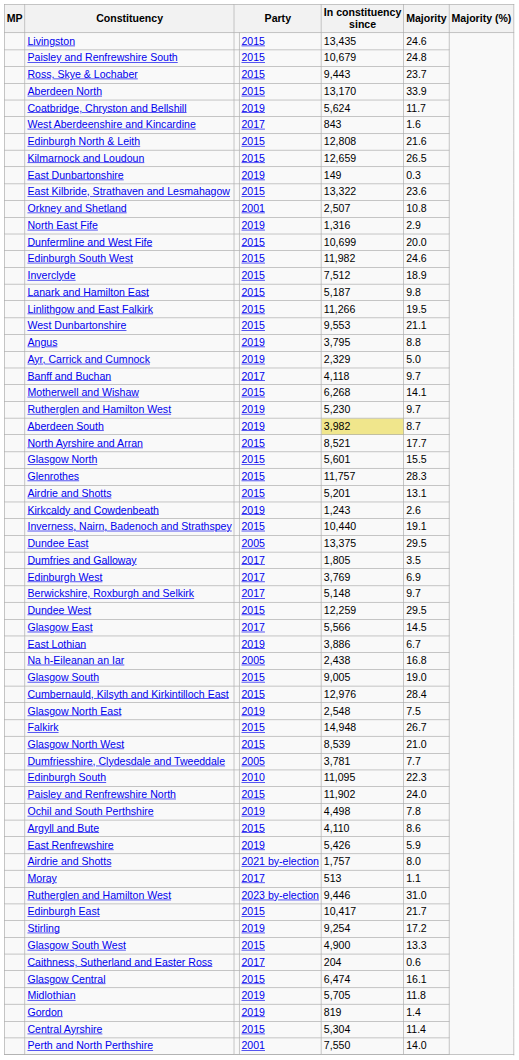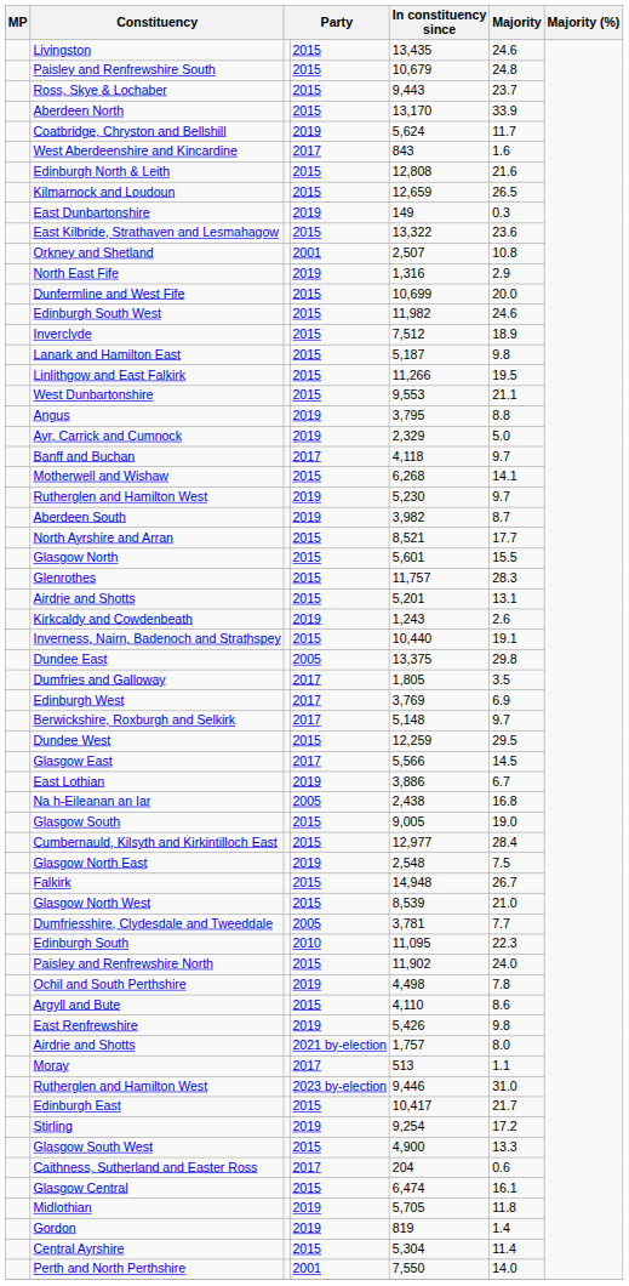 <table class="wikitable sortable">
 <tr>
 <th>MP</th>
 <th>Constituency</th>
 <th colspan="2">Party</th>
 <th>In constituency<br>since</th>
 <th>Majority</th>
 <th>Majority (%)</th>
 </tr>
 <tr>
 <td></td>
 <td><a href='#'>Livingston</a></td>
 <td></td>
 <td><a href='#'>2015</a></td>
 <td>13,435</td>
 <td>24.6</td>
 </tr>
 <tr>
 <td></td>
 <td><a href='#'>Paisley and Renfrewshire South</a></td>
 <td></td>
 <td><a href='#'>2015</a></td>
 <td>10,679</td>
 <td>24.8</td>
 </tr>
 <tr>
 <td></td>
 <td><a href='#'>Ross, Skye & Lochaber</a></td>
 <td></td>
 <td><a href='#'>2015</a></td>
 <td>9,443</td>
 <td>23.7</td>
 </tr>
 <tr>
 <td></td>
 <td><a href='#'>Aberdeen North</a></td>
 <td></td>
 <td><a href='#'>2015</a></td>
 <td>13,170</td>
 <td>33.9</td>
 </tr>
 <tr>
 <td></td>
 <td><a href='#'>Coatbridge, Chryston and Bellshill</a></td>
 <td></td>
 <td><a href='#'>2019</a></td>
 <td>5,624</td>
 <td>11.7</td>
 </tr>
 <tr>
 <td></td>
 <td><a href='#'>West Aberdeenshire and Kincardine</a></td>
 <td></td>
 <td><a href='#'>2017</a></td>
 <td>843</td>
 <td>1.6</td>
 </tr>
 <tr>
 <td></td>
 <td><a href='#'>Edinburgh North & Leith</a></td>
 <td></td>
 <td><a href='#'>2015</a></td>
 <td>12,808</td>
 <td>21.6</td>
 </tr>
 <tr>
 <td></td>
 <td><a href='#'>Kilmarnock and Loudoun</a></td>
 <td></td>
 <td><a href='#'>2015</a></td>
 <td>12,659</td>
 <td>26.5</td>
 </tr>
 <tr>
 <td></td>
 <td><a href='#'>East Dunbartonshire</a></td>
 <td></td>
 <td><a href='#'>2019</a></td>
 <td>149</td>
 <td>0.3</td>
 </tr>
 <tr>
 <td></td>
 <td><a href='#'>East Kilbride, Strathaven and Lesmahagow</a></td>
 <td></td>
 <td><a href='#'>2015</a></td>
 <td>13,322</td>
 <td>23.6</td>
 </tr>
 <tr>
 <td></td>
 <td><a href='#'>Orkney and Shetland</a></td>
 <td></td>
 <td><a href='#'>2001</a></td>
 <td>2,507</td>
 <td>10.8</td>
 </tr>
 <tr>
 <td></td>
 <td><a href='#'>North East Fife</a></td>
 <td></td>
 <td><a href='#'>2019</a></td>
 <td>1,316</td>
 <td>2.9</td>
 </tr>
 <tr>
 <td></td>
 <td><a href='#'>Dunfermline and West Fife</a></td>
 <td></td>
 <td><a href='#'>2015</a></td>
 <td>10,699</td>
 <td>20.0</td>
 </tr>
 <tr>
 <td></td>
 <td><a href='#'>Edinburgh South West</a></td>
 <td></td>
 <td><a href='#'>2015</a></td>
 <td>11,982</td>
 <td>24.6</td>
 </tr>
 <tr>
 <td></td>
 <td><a href='#'>Inverclyde</a></td>
 <td></td>
 <td><a href='#'>2015</a></td>
 <td>7,512</td>
 <td>18.9</td>
 </tr>
 <tr>
 <td></td>
 <td><a href='#'>Lanark and Hamilton East</a></td>
 <td></td>
 <td><a href='#'>2015</a></td>
 <td>5,187</td>
 <td>9.8</td>
 </tr>
 <tr>
 <td></td>
 <td><a href='#'>Linlithgow and East Falkirk</a></td>
 <td></td>
 <td><a href='#'>2015</a></td>
 <td>11,266</td>
 <td>19.5</td>
 </tr>
 <tr>
 <td></td>
 <td><a href='#'>West Dunbartonshire</a></td>
 <td></td>
 <td><a href='#'>2015</a></td>
 <td>9,553</td>
 <td>21.1</td>
 </tr>
 <tr>
 <td></td>
 <td><a href='#'>Angus</a></td>
 <td></td>
 <td><a href='#'>2019</a></td>
 <td>3,795</td>
 <td>8.8</td>
 </tr>
 <tr>
 <td></td>
 <td><a href='#'>Ayr, Carrick and Cumnock</a></td>
 <td></td>
 <td><a href='#'>2019</a></td>
 <td>2,329</td>
 <td>5.0</td>
 </tr>
 <tr>
 <td></td>
 <td><a href='#'>Banff and Buchan</a></td>
 <td></td>
 <td><a href='#'>2017</a></td>
 <td>4,118</td>
 <td>9.7</td>
 </tr>
 <tr>
 <td></td>
 <td><a href='#'>Motherwell and Wishaw</a></td>
 <td></td>
 <td><a href='#'>2015</a></td>
 <td>6,268</td>
 <td>14.1</td>
 </tr>
 <tr>
 <td><em></em></td>
 <td><a href='#'>Rutherglen and Hamilton West</a></td>
 <td></td>
 <td><a href='#'>2019</a></td>
 <td>5,230</td>
 <td>9.7</td>
 </tr>
 <tr>
 <td></td>
 <td><a href='#'>Aberdeen South</a></td>
 <td></td>
 <td><a href='#'>2019</a></td>
-<td style="background: khaki;">3,982</td>
+<td>3,982</td>
 <td>8.7</td>
 </tr>
 <tr>
 <td></td>
 <td><a href='#'>North Ayrshire and Arran</a></td>
 <td></td>
 <td><a href='#'>2015</a></td>
 <td>8,521</td>
 <td>17.7</td>
 </tr>
 <tr>
 <td></td>
 <td><a href='#'>Glasgow North</a></td>
 <td></td>
 <td><a href='#'>2015</a></td>
 <td>5,601</td>
 <td>15.5</td>
 </tr>
 <tr>
 <td></td>
 <td><a href='#'>Glenrothes</a></td>
 <td></td>
 <td><a href='#'>2015</a></td>
 <td>11,757</td>
 <td>28.3</td>
 </tr>
 <tr>
 <td><em></em></td>
 <td><a href='#'>Airdrie and Shotts</a></td>
 <td></td>
 <td><a href='#'>2015</a></td>
 <td>5,201</td>
 <td>13.1</td>
 </tr>
 <tr>
 <td></td>
 <td><a href='#'>Kirkcaldy and Cowdenbeath</a></td>
 <td></td>
 <td><a href='#'>2019</a></td>
 <td>1,243</td>
 <td>2.6</td>
 </tr>
 <tr>
 <td></td>
 <td><a href='#'>Inverness, Nairn, Badenoch and Strathspey</a></td>
 <td></td>
 <td><a href='#'>2015</a></td>
 <td>10,440</td>
 <td>19.1</td>
 </tr>
 <tr>
 <td></td>
 <td><a href='#'>Dundee East</a></td>
 <td></td>
 <td><a href='#'>2005</a></td>
 <td>13,375</td>
-<td>29.5</td>
+<td>29.8</td>
 </tr>
 <tr>
 <td></td>
 <td><a href='#'>Dumfries and Galloway</a></td>
 <td></td>
 <td><a href='#'>2017</a></td>
 <td>1,805</td>
 <td>3.5</td>
 </tr>
 <tr>
 <td></td>
 <td><a href='#'>Edinburgh West</a></td>
 <td></td>
 <td><a href='#'>2017</a></td>
 <td>3,769</td>
 <td>6.9</td>
 </tr>
 <tr>
 <td></td>
 <td><a href='#'>Berwickshire, Roxburgh and Selkirk</a></td>
 <td></td>
 <td><a href='#'>2017</a></td>
 <td>5,148</td>
 <td>9.7</td>
 </tr>
 <tr>
 <td></td>
 <td><a href='#'>Dundee West</a></td>
 <td></td>
 <td><a href='#'>2015</a></td>
 <td>12,259</td>
 <td>29.5</td>
 </tr>
 <tr>
 <td></td>
 <td><a href='#'>Glasgow East</a></td>
 <td></td>
 <td><a href='#'>2017</a></td>
 <td>5,566</td>
 <td>14.5</td>
 </tr>
 <tr>
 <td></td>
 <td><a href='#'>East Lothian</a></td>
 <td></td>
 <td><a href='#'>2019</a></td>
 <td>3,886</td>
 <td>6.7</td>
 </tr>
 <tr>
 <td></td>
 <td><a href='#'>Na h-Eileanan an Iar</a></td>
 <td></td>
 <td><a href='#'>2005</a></td>
 <td>2,438</td>
 <td>16.8</td>
 </tr>
 <tr>
 <td></td>
 <td><a href='#'>Glasgow South</a></td>
 <td></td>
 <td><a href='#'>2015</a></td>
 <td>9,005</td>
 <td>19.0</td>
 </tr>
 <tr>
 <td></td>
 <td><a href='#'>Cumbernauld, Kilsyth and Kirkintilloch East</a></td>
 <td></td>
 <td><a href='#'>2015</a></td>
-<td>12,976</td>
+<td>12,977</td>
 <td>28.4</td>
 </tr>
 <tr>
 <td></td>
 <td><a href='#'>Glasgow North East</a></td>
 <td></td>
 <td><a href='#'>2019</a></td>
 <td>2,548</td>
 <td>7.5</td>
 </tr>
 <tr>
 <td></td>
 <td><a href='#'>Falkirk</a></td>
 <td></td>
 <td><a href='#'>2015</a></td>
 <td>14,948</td>
 <td>26.7</td>
 </tr>
 <tr>
 <td></td>
 <td><a href='#'>Glasgow North West</a></td>
 <td></td>
 <td><a href='#'>2015</a></td>
 <td>8,539</td>
 <td>21.0</td>
 </tr>
 <tr>
 <td></td>
 <td><a href='#'>Dumfriesshire, Clydesdale and Tweeddale</a></td>
 <td></td>
 <td><a href='#'>2005</a></td>
 <td>3,781</td>
 <td>7.7</td>
 </tr>
 <tr>
 <td></td>
 <td><a href='#'>Edinburgh South</a></td>
 <td></td>
 <td><a href='#'>2010</a></td>
 <td>11,095</td>
 <td>22.3</td>
 </tr>
 <tr>
 <td></td>
 <td><a href='#'>Paisley and Renfrewshire North</a></td>
 <td></td>
 <td><a href='#'>2015</a></td>
 <td>11,902</td>
 <td>24.0</td>
 </tr>
 <tr>
 <td></td>
 <td><a href='#'>Ochil and South Perthshire</a></td>
 <td></td>
 <td><a href='#'>2019</a></td>
 <td>4,498</td>
 <td>7.8</td>
 </tr>
 <tr>
 <td></td>
 <td><a href='#'>Argyll and Bute</a></td>
 <td></td>
 <td><a href='#'>2015</a></td>
 <td>4,110</td>
 <td>8.6</td>
 </tr>
 <tr>
 <td></td>
 <td><a href='#'>East Renfrewshire</a></td>
 <td></td>
 <td><a href='#'>2019</a></td>
 <td>5,426</td>
-<td>5.9</td>
+<td>9.8</td>
 </tr>
 <tr>
 <td></td>
 <td><a href='#'>Airdrie and Shotts</a></td>
 <td></td>
 <td><a href='#'>2021 by-election</a></td>
 <td>1,757</td>
 <td>8.0</td>
 </tr>
 <tr>
 <td></td>
 <td><a href='#'>Moray</a></td>
 <td></td>
 <td><a href='#'>2017</a></td>
 <td>513</td>
 <td>1.1</td>
 </tr>
 <tr>
 <td></td>
 <td><a href='#'>Rutherglen and Hamilton West</a></td>
 <td></td>
 <td><a href='#'>2023 by-election</a></td>
 <td>9,446</td>
 <td>31.0</td>
 </tr>
 <tr>
 <td></td>
 <td><a href='#'>Edinburgh East</a></td>
 <td></td>
 <td><a href='#'>2015</a></td>
 <td>10,417</td>
 <td>21.7</td>
 </tr>
 <tr>
 <td></td>
 <td><a href='#'>Stirling</a></td>
 <td></td>
 <td><a href='#'>2019</a></td>
 <td>9,254</td>
 <td>17.2</td>
 </tr>
 <tr>
 <td></td>
 <td><a href='#'>Glasgow South West</a></td>
 <td></td>
 <td><a href='#'>2015</a></td>
 <td>4,900</td>
 <td>13.3</td>
 </tr>
 <tr>
 <td></td>
 <td><a href='#'>Caithness, Sutherland and Easter Ross</a></td>
 <td></td>
 <td><a href='#'>2017</a></td>
 <td>204</td>
 <td>0.6</td>
 </tr>
 <tr>
 <td></td>
 <td><a href='#'>Glasgow Central</a></td>
 <td></td>
 <td><a href='#'>2015</a></td>
 <td>6,474</td>
 <td>16.1</td>
 </tr>
 <tr>
 <td></td>
 <td><a href='#'>Midlothian</a></td>
 <td></td>
 <td><a href='#'>2019</a></td>
 <td>5,705</td>
 <td>11.8</td>
 </tr>
 <tr>
 <td></td>
 <td><a href='#'>Gordon</a></td>
 <td></td>
 <td><a href='#'>2019</a></td>
 <td>819</td>
 <td>1.4</td>
 </tr>
 <tr>
 <td></td>
 <td><a href='#'>Central Ayrshire</a></td>
 <td></td>
 <td><a href='#'>2015</a></td>
 <td>5,304</td>
 <td>11.4</td>
 </tr>
 <tr>
 <td></td>
 <td><a href='#'>Perth and North Perthshire</a></td>
 <td></td>
 <td><a href='#'>2001</a></td>
 <td>7,550</td>
 <td>14.0</td>
 </tr>
 <tr>
 </tr>
 </table>
